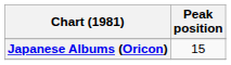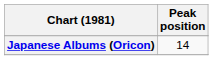 <table class="wikitable sortable plainrowheaders">
 <tr>
 <th>Chart (1981)</th>
 <th>Peak<br>position</th>
 </tr>
 <tr>
 </tr>
 <tr>
 <th scope="row"><a href='#'>Japanese Albums</a> (<a href='#'>Oricon</a>)</th>
-<td align="center">15</td>
+<td align="center">14</td>
 </tr>
 <tr>
 </tr>
 <tr>
 </tr>
 </table>
